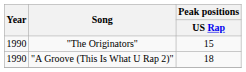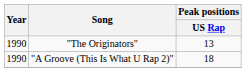 <table class="wikitable" style="text-align:center">
 <tr>
 <th rowspan="2">Year</th>
 <th rowspan="2">Song</th>
 <th>Peak positions</th>
 </tr>
 <tr>
 <th>US <a href='#'>Rap</a></th>
 </tr>
 <tr>
 <td>1990</td>
 <td>"The Originators"</td>
-<td>15</td>
+<td>13</td>
 </tr>
 <tr>
 <td>1990</td>
 <td>"A Groove (This Is What U Rap 2)"</td>
 <td>18</td>
 </tr>
 <tr>
 </tr>
 </table>
